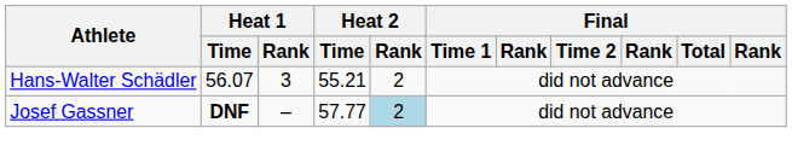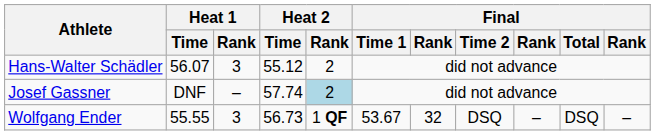 <table class="wikitable" style="font-size:90%">
 <tr>
 <th rowspan="2">Athlete</th>
 <th colspan="2">Heat 1</th>
 <th colspan="2">Heat 2</th>
 <th colspan="6">Final</th>
 </tr>
 <tr>
 <th>Time</th>
 <th>Rank</th>
 <th>Time</th>
 <th>Rank</th>
 <th>Time 1</th>
 <th>Rank</th>
 <th>Time 2</th>
 <th>Rank</th>
 <th>Total</th>
 <th>Rank</th>
 </tr>
 <tr>
 <td><a href='#'>Hans-Walter Schädler</a></td>
 <td align="center">56.07</td>
 <td align="center">3</td>
-<td align="center">55.21</td>
+<td align="center">55.12</td>
 <td align="center">2</td>
 <td colspan="6" align="center">did not advance</td>
 </tr>
 <tr>
 <td><a href='#'>Josef Gassner</a></td>
-<td align="center"><strong>DNF</strong></td>
+<td align="center">DNF</td>
 <td align="center">–</td>
-<td align="center">57.77</td>
+<td align="center">57.74</td>
 <td align="center" style="background: lightblue;">2</td>
 <td colspan="6" align="center">did not advance</td>
 </tr>
+<tr>
+<td><a href='#'>Wolfgang Ender</a></td>
+<td align="center">55.55</td>
+<td align="center">3</td>
+<td align="center">56.73</td>
+<td align="center">1 <strong>QF</strong></td>
+<td align="center">53.67</td>
+<td align="center">32</td>
+<td align="center">DSQ</td>
+<td align="center">–</td>
+<td align="center">DSQ</td>
+<td align="center">–</td>
+</tr>
 </table>
